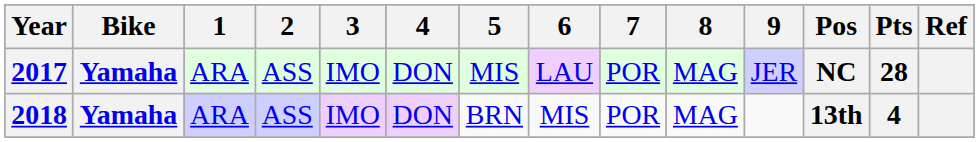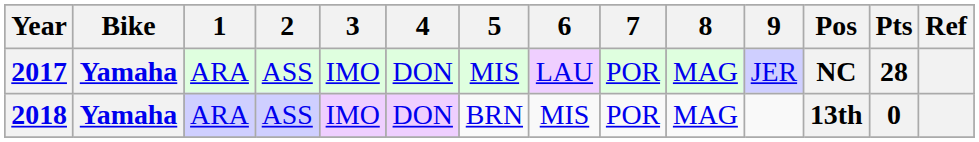 <table class="wikitable" style="text-align:center">
 <tr>
 <th scope=col>Year</th>
 <th scope=col>Bike</th>
 <th scope=col>1</th>
 <th scope=col>2</th>
 <th scope=col>3</th>
 <th scope=col>4</th>
 <th scope=col>5</th>
 <th scope=col>6</th>
 <th scope=col>7</th>
 <th scope=col>8</th>
 <th scope=col>9</th>
 <th scope=col>Pos</th>
 <th scope=col>Pts</th>
 <th scope=col>Ref</th>
 </tr>
 <tr>
 <th scope=row><a href='#'>2017</a></th>
 <th><a href='#'>Yamaha</a></th>
 <td style="background:#dfffdf;"><a href='#'>ARA</a><br></td>
 <td style="background:#dfffdf;"><a href='#'>ASS</a><br></td>
 <td style="background:#dfffdf;"><a href='#'>IMO</a><br></td>
 <td style="background:#dfffdf;"><a href='#'>DON</a><br></td>
 <td style="background:#dfffdf;"><a href='#'>MIS</a><br></td>
 <td style="background:#efcfff;"><a href='#'>LAU</a><br></td>
 <td style="background:#dfffdf;"><a href='#'>POR</a><br></td>
 <td style="background:#dfffdf;"><a href='#'>MAG</a><br></td>
 <td style="background:#cfcfff;"><a href='#'>JER</a><br></td>
 <th>NC</th>
 <th>28</th>
 <th></th>
 </tr>
 <tr>
 <th scope=row><a href='#'>2018</a></th>
 <th><a href='#'>Yamaha</a></th>
 <td style="background:#cfcfff;"><a href='#'>ARA</a><br></td>
 <td style="background:#cfcfff;"><a href='#'>ASS</a><br></td>
 <td style="background:#efcfff;"><a href='#'>IMO</a><br></td>
 <td style="background:#efcfff;"><a href='#'>DON</a><br></td>
 <td style="background:#;"><a href='#'>BRN</a></td>
 <td style="background:#;"><a href='#'>MIS</a></td>
 <td style="background:#;"><a href='#'>POR</a></td>
 <td style="background:#;"><a href='#'>MAG</a></td>
 <td></td>
 <th>13th</th>
-<th>4</th>
+<th>0</th>
 <th></th>
 </tr>
 </table>
